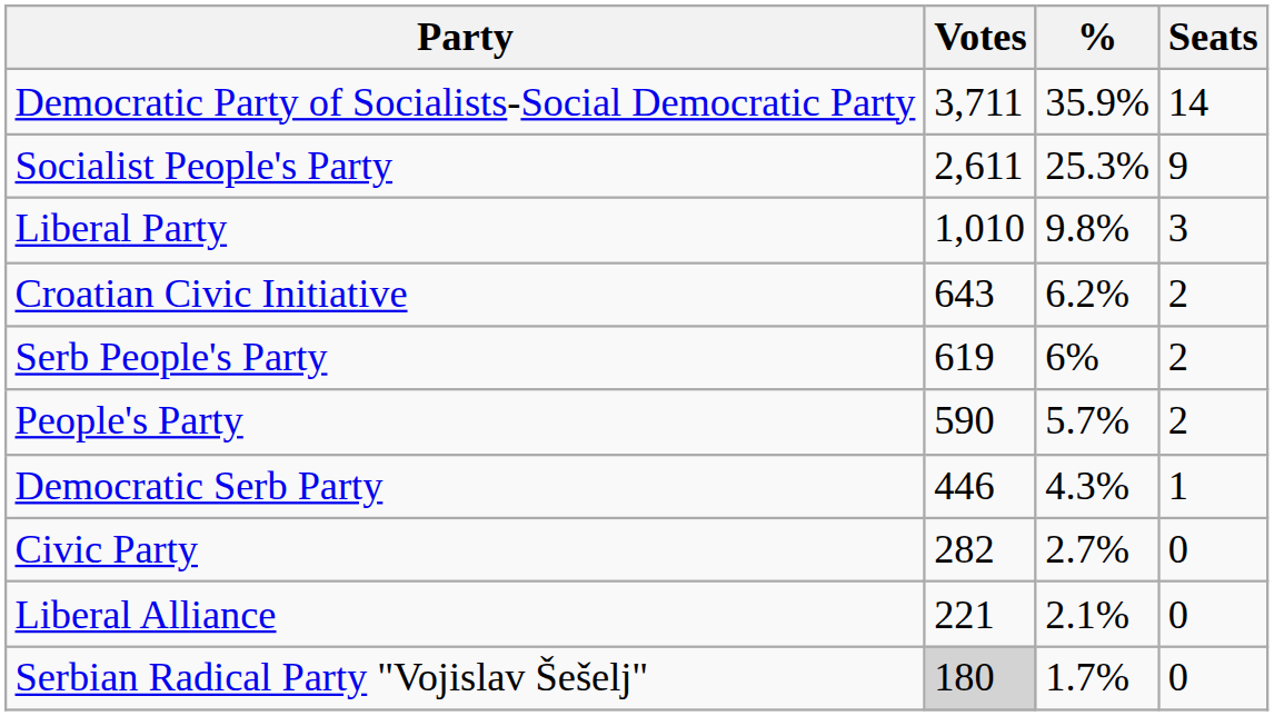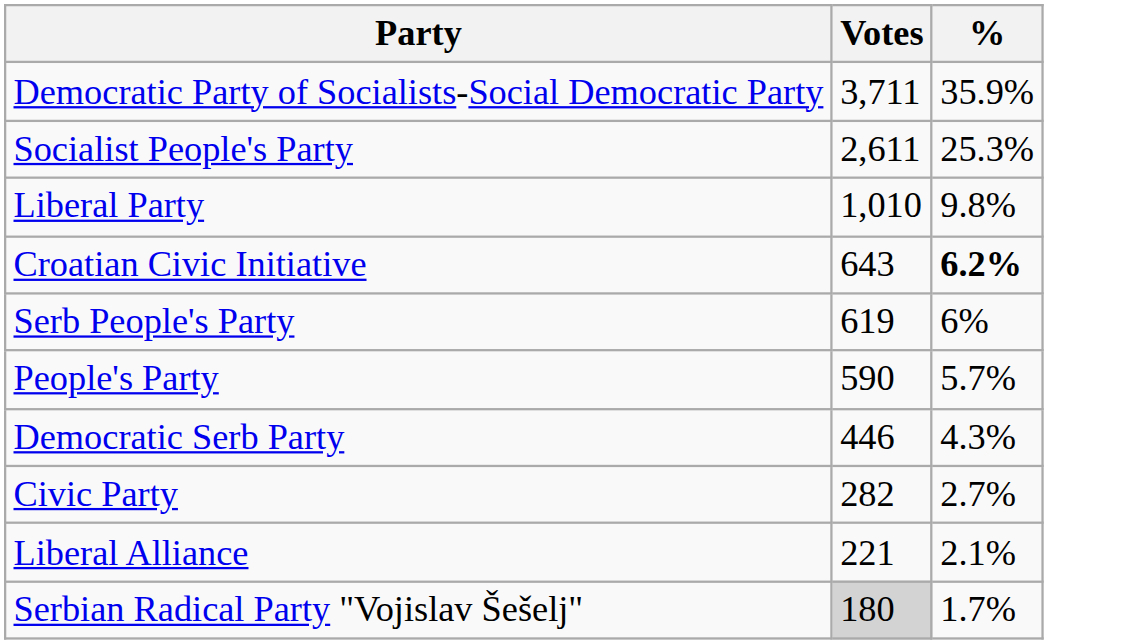 <table class="wikitable">
 <tr>
 <th>Party</th>
 <th>Votes</th>
 <th>%</th>
-<th>Seats</th>
 </tr>
 <tr>
 <td><a href='#'>Democratic Party of Socialists</a>-<a href='#'>Social Democratic Party</a></td>
 <td>3,711</td>
 <td>35.9%</td>
-<td>14</td>
 </tr>
 <tr>
 <td><a href='#'>Socialist People's Party</a></td>
 <td>2,611</td>
 <td>25.3%</td>
-<td>9</td>
 </tr>
 <tr>
 <td><a href='#'>Liberal Party</a></td>
 <td>1,010</td>
 <td>9.8%</td>
-<td>3</td>
 </tr>
 <tr>
 <td><a href='#'>Croatian Civic Initiative</a></td>
 <td>643</td>
-<td>6.2%</td>
-<td>2</td>
+<td><strong>6.2%</strong></td>
 </tr>
 <tr>
 <td><a href='#'>Serb People's Party</a></td>
 <td>619</td>
 <td>6%</td>
-<td>2</td>
 </tr>
 <tr>
 <td><a href='#'>People's Party</a></td>
 <td>590</td>
 <td>5.7%</td>
-<td>2</td>
 </tr>
 <tr>
 <td><a href='#'>Democratic Serb Party</a></td>
 <td>446</td>
 <td>4.3%</td>
-<td>1</td>
 </tr>
 <tr>
 <td><a href='#'>Civic Party</a></td>
 <td>282</td>
 <td>2.7%</td>
-<td>0</td>
 </tr>
 <tr>
 <td><a href='#'>Liberal Alliance</a></td>
 <td>221</td>
 <td>2.1%</td>
-<td>0</td>
 </tr>
 <tr>
 <td><a href='#'>Serbian Radical Party</a> "Vojislav Šešelj"</td>
 <td style="background: lightgrey;">180</td>
 <td>1.7%</td>
-<td>0</td>
 </tr>
 </table>
